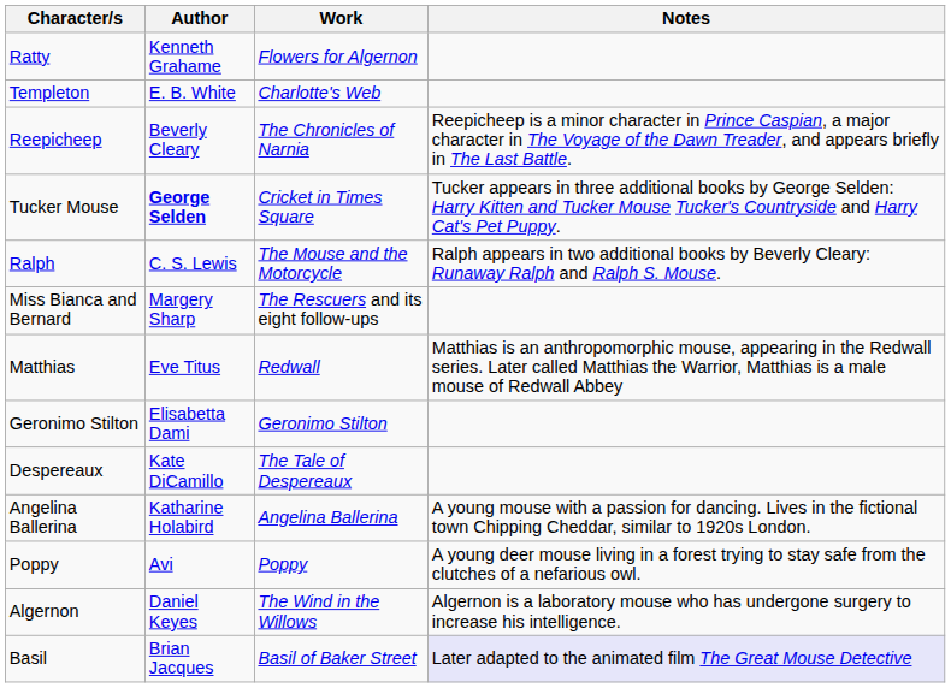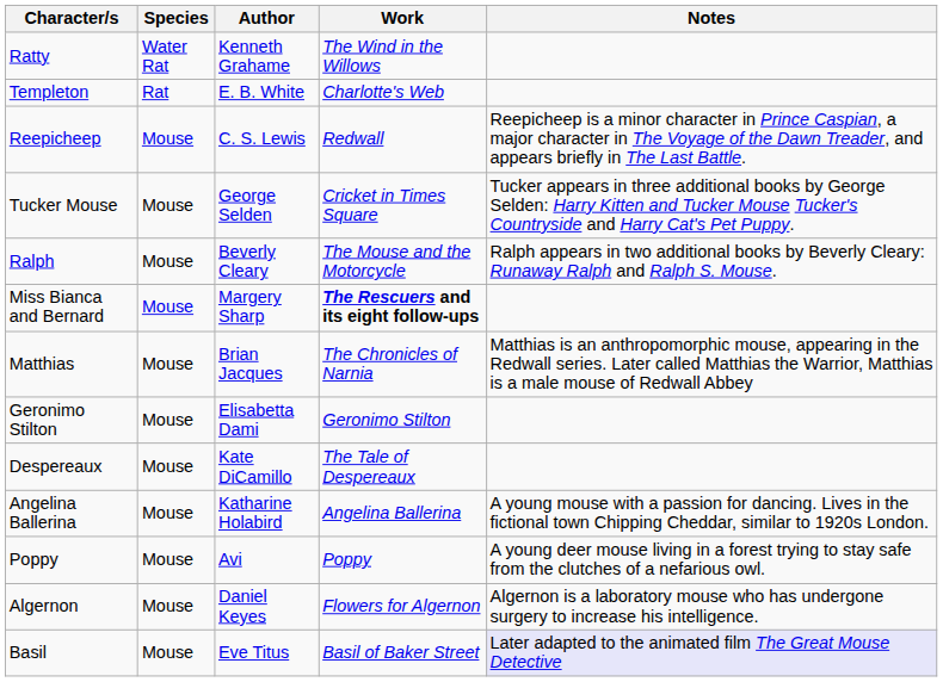 <table class="wikitable sortable">
 <tr>
 <th>Character/s</th>
+<th>Species</th>
 <th>Author</th>
 <th>Work</th>
 <th>Notes</th>
 </tr>
 <tr>
 <td><a href='#'>Ratty</a></td>
+<td><a href='#'>Water Rat</a></td>
 <td><a href='#'>Kenneth Grahame</a></td>
-<td><em><a href='#'>Flowers for Algernon</a></em></td>
+<td><em><a href='#'>The Wind in the Willows</a></em></td>
 <td></td>
 </tr>
 <tr>
 <td><a href='#'>Templeton</a></td>
+<td><a href='#'>Rat</a></td>
 <td><a href='#'>E. B. White</a></td>
 <td><em><a href='#'>Charlotte's Web</a></em></td>
 <td></td>
 </tr>
 <tr>
 <td><a href='#'>Reepicheep</a></td>
-<td><a href='#'>Beverly Cleary</a></td>
-<td><em><a href='#'>The Chronicles of Narnia</a></em></td>
+<td><a href='#'>Mouse</a></td>
+<td><a href='#'>C. S. Lewis</a></td>
+<td><em><a href='#'>Redwall</a></em></td>
 <td>Reepicheep is a minor character in <em><a href='#'>Prince Caspian</a></em>, a major character in <em><a href='#'>The Voyage of the Dawn Treader</a></em>, and appears briefly in <em><a href='#'>The Last Battle</a></em>.</td>
 </tr>
 <tr>
 <td>Tucker Mouse</td>
-<td><strong><a href='#'>George Selden</a></strong></td>
+<td>Mouse</td>
+<td><a href='#'>George Selden</a></td>
 <td><em><a href='#'>Cricket in Times Square</a></em></td>
 <td>Tucker appears in three additional books by George Selden: <em><a href='#'>Harry Kitten and Tucker Mouse</a></em> <em><a href='#'>Tucker's Countryside</a></em> and <em><a href='#'>Harry Cat's Pet Puppy</a></em>.</td>
 </tr>
 <tr>
 <td><a href='#'>Ralph</a></td>
-<td><a href='#'>C. S. Lewis</a></td>
+<td>Mouse</td>
+<td><a href='#'>Beverly Cleary</a></td>
 <td><em><a href='#'>The Mouse and the Motorcycle</a></em></td>
 <td>Ralph appears in two additional books by Beverly Cleary: <em><a href='#'>Runaway Ralph</a></em> and <em><a href='#'>Ralph S. Mouse</a></em>.</td>
 </tr>
 <tr>
 <td>Miss Bianca and Bernard</td>
+<td><a href='#'>Mouse</a></td>
 <td><a href='#'>Margery Sharp</a></td>
-<td><em><a href='#'>The Rescuers</a></em> and its eight follow-ups</td>
+<td><strong><em><a href='#'>The Rescuers</a></em> and its eight follow-ups</strong></td>
 <td></td>
 </tr>
 <tr>
 <td>Matthias</td>
-<td><a href='#'>Eve Titus</a></td>
-<td><em><a href='#'>Redwall</a></em></td>
+<td>Mouse</td>
+<td><a href='#'>Brian Jacques</a></td>
+<td><em><a href='#'>The Chronicles of Narnia</a></em></td>
 <td>Matthias is an anthropomorphic mouse, appearing in the Redwall series. Later called Matthias the Warrior, Matthias is a male mouse of Redwall Abbey</td>
 </tr>
 <tr>
 <td>Geronimo Stilton</td>
+<td>Mouse</td>
 <td><a href='#'>Elisabetta Dami</a></td>
 <td><em><a href='#'>Geronimo Stilton</a></em></td>
 <td></td>
 </tr>
 <tr>
 <td>Despereaux</td>
+<td>Mouse</td>
 <td><a href='#'>Kate DiCamillo</a></td>
 <td><em><a href='#'>The Tale of Despereaux</a></em></td>
 <td></td>
 </tr>
 <tr>
 <td>Angelina Ballerina</td>
+<td>Mouse</td>
 <td><a href='#'>Katharine Holabird</a></td>
 <td><em><a href='#'>Angelina Ballerina</a></em></td>
 <td>A young mouse with a passion for dancing. Lives in the fictional town Chipping Cheddar, similar to 1920s London.</td>
 </tr>
 <tr>
 <td>Poppy</td>
+<td>Mouse</td>
 <td><a href='#'>Avi</a></td>
 <td><em><a href='#'>Poppy</a></em></td>
 <td>A young deer mouse living in a forest trying to stay safe from the clutches of a nefarious owl.</td>
 </tr>
 <tr>
 <td>Algernon</td>
+<td>Mouse</td>
 <td><a href='#'>Daniel Keyes</a></td>
-<td><em><a href='#'>The Wind in the Willows</a></em></td>
+<td><em><a href='#'>Flowers for Algernon</a></em></td>
 <td>Algernon is a laboratory mouse who has undergone surgery to increase his intelligence.</td>
 </tr>
 <tr>
 <td>Basil</td>
-<td><a href='#'>Brian Jacques</a></td>
+<td>Mouse</td>
+<td><a href='#'>Eve Titus</a></td>
 <td><em><a href='#'>Basil of Baker Street</a></em></td>
 <td style="background: lavender;">Later adapted to the animated film <em><a href='#'>The Great Mouse Detective</a></em></td>
 </tr>
 </table>
